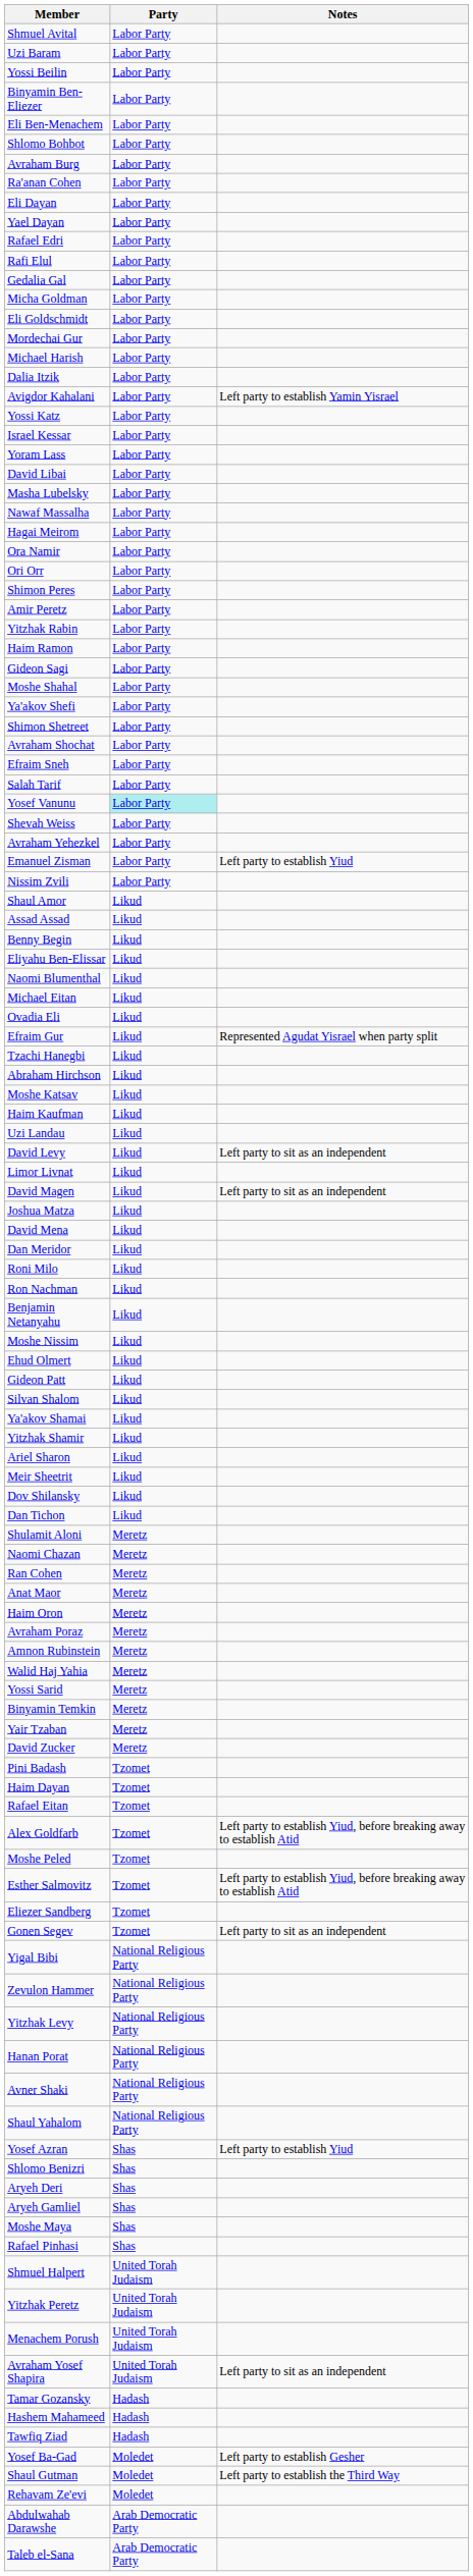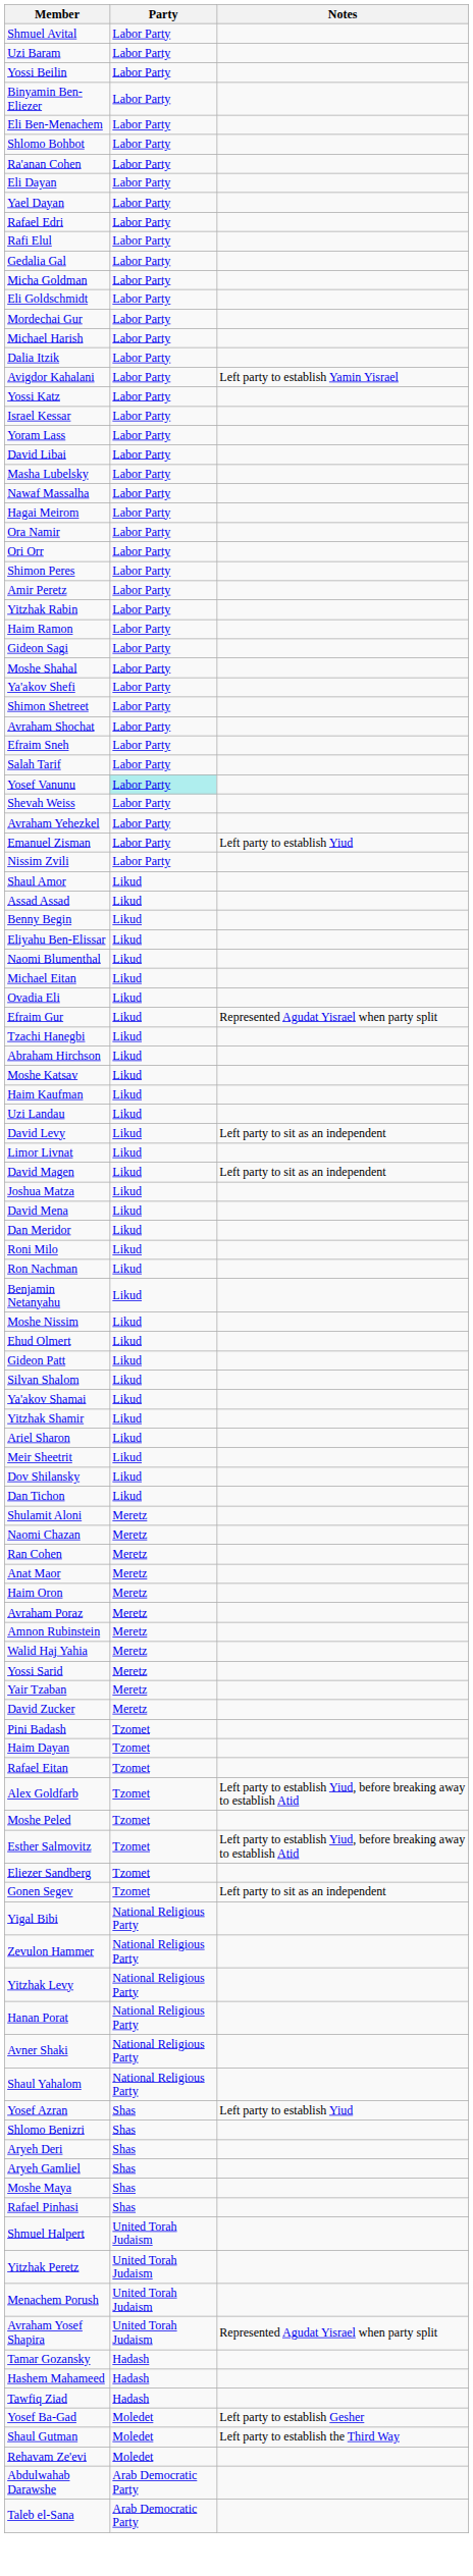 <table class="sort wikitable sortable" style="text-align:left">
 <tr>
 <th>Member</th>
 <th>Party</th>
 <th>Notes</th>
 </tr>
 <tr>
 <td><a href='#'>Shmuel Avital</a></td>
 <td><a href='#'>Labor Party</a></td>
 <td></td>
 </tr>
 <tr>
 <td><a href='#'>Uzi Baram</a></td>
 <td><a href='#'>Labor Party</a></td>
 <td></td>
 </tr>
 <tr>
 <td><a href='#'>Yossi Beilin</a></td>
 <td><a href='#'>Labor Party</a></td>
 <td></td>
 </tr>
 <tr>
 <td><a href='#'>Binyamin Ben-Eliezer</a></td>
 <td><a href='#'>Labor Party</a></td>
 <td></td>
 </tr>
 <tr>
 <td><a href='#'>Eli Ben-Menachem</a></td>
 <td><a href='#'>Labor Party</a></td>
 <td></td>
 </tr>
 <tr>
 <td><a href='#'>Shlomo Bohbot</a></td>
-<td><a href='#'>Labor Party</a></td>
-<td></td>
-</tr>
-<tr>
-<td><a href='#'>Avraham Burg</a></td>
 <td><a href='#'>Labor Party</a></td>
 <td></td>
 </tr>
 <tr>
 <td><a href='#'>Ra'anan Cohen</a></td>
 <td><a href='#'>Labor Party</a></td>
 <td></td>
 </tr>
 <tr>
 <td><a href='#'>Eli Dayan</a></td>
 <td><a href='#'>Labor Party</a></td>
 <td></td>
 </tr>
 <tr>
 <td><a href='#'>Yael Dayan</a></td>
 <td><a href='#'>Labor Party</a></td>
 <td></td>
 </tr>
 <tr>
 <td><a href='#'>Rafael Edri</a></td>
 <td><a href='#'>Labor Party</a></td>
 <td></td>
 </tr>
 <tr>
 <td><a href='#'>Rafi Elul</a></td>
 <td><a href='#'>Labor Party</a></td>
 <td></td>
 </tr>
 <tr>
 <td><a href='#'>Gedalia Gal</a></td>
 <td><a href='#'>Labor Party</a></td>
 <td></td>
 </tr>
 <tr>
 <td><a href='#'>Micha Goldman</a></td>
 <td><a href='#'>Labor Party</a></td>
 <td></td>
 </tr>
 <tr>
 <td><a href='#'>Eli Goldschmidt</a></td>
 <td><a href='#'>Labor Party</a></td>
 <td></td>
 </tr>
 <tr>
 <td><a href='#'>Mordechai Gur</a></td>
 <td><a href='#'>Labor Party</a></td>
 <td></td>
 </tr>
 <tr>
 <td><a href='#'>Michael Harish</a></td>
 <td><a href='#'>Labor Party</a></td>
 <td></td>
 </tr>
 <tr>
 <td><a href='#'>Dalia Itzik</a></td>
 <td><a href='#'>Labor Party</a></td>
 <td></td>
 </tr>
 <tr>
 <td><a href='#'>Avigdor Kahalani</a></td>
 <td><a href='#'>Labor Party</a></td>
 <td>Left party to establish <a href='#'>Yamin Yisrael</a></td>
 </tr>
 <tr>
 <td><a href='#'>Yossi Katz</a></td>
 <td><a href='#'>Labor Party</a></td>
 <td></td>
 </tr>
 <tr>
 <td><a href='#'>Israel Kessar</a></td>
 <td><a href='#'>Labor Party</a></td>
 <td></td>
 </tr>
 <tr>
 <td><a href='#'>Yoram Lass</a></td>
 <td><a href='#'>Labor Party</a></td>
 <td></td>
 </tr>
 <tr>
 <td><a href='#'>David Libai</a></td>
 <td><a href='#'>Labor Party</a></td>
 <td></td>
 </tr>
 <tr>
 <td><a href='#'>Masha Lubelsky</a></td>
 <td><a href='#'>Labor Party</a></td>
 <td></td>
 </tr>
 <tr>
 <td><a href='#'>Nawaf Massalha</a></td>
 <td><a href='#'>Labor Party</a></td>
 <td></td>
 </tr>
 <tr>
 <td><a href='#'>Hagai Meirom</a></td>
 <td><a href='#'>Labor Party</a></td>
 <td></td>
 </tr>
 <tr>
 <td><a href='#'>Ora Namir</a></td>
 <td><a href='#'>Labor Party</a></td>
 <td></td>
 </tr>
 <tr>
 <td><a href='#'>Ori Orr</a></td>
 <td><a href='#'>Labor Party</a></td>
 <td></td>
 </tr>
 <tr>
 <td><a href='#'>Shimon Peres</a></td>
 <td><a href='#'>Labor Party</a></td>
 <td></td>
 </tr>
 <tr>
 <td><a href='#'>Amir Peretz</a></td>
 <td><a href='#'>Labor Party</a></td>
 <td></td>
 </tr>
 <tr>
 <td><a href='#'>Yitzhak Rabin</a></td>
 <td><a href='#'>Labor Party</a></td>
 <td></td>
 </tr>
 <tr>
 <td><a href='#'>Haim Ramon</a></td>
 <td><a href='#'>Labor Party</a></td>
 <td></td>
 </tr>
 <tr>
 <td><a href='#'>Gideon Sagi</a></td>
 <td><a href='#'>Labor Party</a></td>
 <td></td>
 </tr>
 <tr>
 <td><a href='#'>Moshe Shahal</a></td>
 <td><a href='#'>Labor Party</a></td>
 <td></td>
 </tr>
 <tr>
 <td><a href='#'>Ya'akov Shefi</a></td>
 <td><a href='#'>Labor Party</a></td>
 <td></td>
 </tr>
 <tr>
 <td><a href='#'>Shimon Shetreet</a></td>
 <td><a href='#'>Labor Party</a></td>
 <td></td>
 </tr>
 <tr>
 <td><a href='#'>Avraham Shochat</a></td>
 <td><a href='#'>Labor Party</a></td>
 <td></td>
 </tr>
 <tr>
 <td><a href='#'>Efraim Sneh</a></td>
 <td><a href='#'>Labor Party</a></td>
 <td></td>
 </tr>
 <tr>
 <td><a href='#'>Salah Tarif</a></td>
 <td><a href='#'>Labor Party</a></td>
 <td></td>
 </tr>
 <tr>
 <td><a href='#'>Yosef Vanunu</a></td>
 <td style="background: paleturquoise;"><a href='#'>Labor Party</a></td>
 <td></td>
 </tr>
 <tr>
 <td><a href='#'>Shevah Weiss</a></td>
 <td><a href='#'>Labor Party</a></td>
 <td></td>
 </tr>
 <tr>
 <td><a href='#'>Avraham Yehezkel</a></td>
 <td><a href='#'>Labor Party</a></td>
 <td></td>
 </tr>
 <tr>
 <td><a href='#'>Emanuel Zisman</a></td>
 <td><a href='#'>Labor Party</a></td>
 <td>Left party to establish <a href='#'>Yiud</a></td>
 </tr>
 <tr>
 <td><a href='#'>Nissim Zvili</a></td>
 <td><a href='#'>Labor Party</a></td>
 <td></td>
 </tr>
 <tr>
 <td><a href='#'>Shaul Amor</a></td>
 <td><a href='#'>Likud</a></td>
 <td></td>
 </tr>
 <tr>
 <td><a href='#'>Assad Assad</a></td>
 <td><a href='#'>Likud</a></td>
 <td></td>
 </tr>
 <tr>
 <td><a href='#'>Benny Begin</a></td>
 <td><a href='#'>Likud</a></td>
 <td></td>
 </tr>
 <tr>
 <td><a href='#'>Eliyahu Ben-Elissar</a></td>
 <td><a href='#'>Likud</a></td>
 <td></td>
 </tr>
 <tr>
 <td><a href='#'>Naomi Blumenthal</a></td>
 <td><a href='#'>Likud</a></td>
 <td></td>
 </tr>
 <tr>
 <td><a href='#'>Michael Eitan</a></td>
 <td><a href='#'>Likud</a></td>
 <td></td>
 </tr>
 <tr>
 <td><a href='#'>Ovadia Eli</a></td>
 <td><a href='#'>Likud</a></td>
 <td></td>
 </tr>
 <tr>
 <td><a href='#'>Efraim Gur</a></td>
 <td><a href='#'>Likud</a></td>
 <td>Represented <a href='#'>Agudat Yisrael</a> when party split</td>
 </tr>
 <tr>
 <td><a href='#'>Tzachi Hanegbi</a></td>
 <td><a href='#'>Likud</a></td>
 <td></td>
 </tr>
 <tr>
 <td><a href='#'>Abraham Hirchson</a></td>
 <td><a href='#'>Likud</a></td>
 <td></td>
 </tr>
 <tr>
 <td><a href='#'>Moshe Katsav</a></td>
 <td><a href='#'>Likud</a></td>
 <td></td>
 </tr>
 <tr>
 <td><a href='#'>Haim Kaufman</a></td>
 <td><a href='#'>Likud</a></td>
 <td></td>
 </tr>
 <tr>
 <td><a href='#'>Uzi Landau</a></td>
 <td><a href='#'>Likud</a></td>
 <td></td>
 </tr>
 <tr>
 <td><a href='#'>David Levy</a></td>
 <td><a href='#'>Likud</a></td>
 <td>Left party to sit as an independent</td>
 </tr>
 <tr>
 <td><a href='#'>Limor Livnat</a></td>
 <td><a href='#'>Likud</a></td>
 <td></td>
 </tr>
 <tr>
 <td><a href='#'>David Magen</a></td>
 <td><a href='#'>Likud</a></td>
 <td>Left party to sit as an independent</td>
 </tr>
 <tr>
 <td><a href='#'>Joshua Matza</a></td>
 <td><a href='#'>Likud</a></td>
 <td></td>
 </tr>
 <tr>
 <td><a href='#'>David Mena</a></td>
 <td><a href='#'>Likud</a></td>
 <td></td>
 </tr>
 <tr>
 <td><a href='#'>Dan Meridor</a></td>
 <td><a href='#'>Likud</a></td>
 <td></td>
 </tr>
 <tr>
 <td><a href='#'>Roni Milo</a></td>
 <td><a href='#'>Likud</a></td>
 <td></td>
 </tr>
 <tr>
 <td><a href='#'>Ron Nachman</a></td>
 <td><a href='#'>Likud</a></td>
 <td></td>
 </tr>
 <tr>
 <td><a href='#'>Benjamin Netanyahu</a></td>
 <td><a href='#'>Likud</a></td>
 <td></td>
 </tr>
 <tr>
 <td><a href='#'>Moshe Nissim</a></td>
 <td><a href='#'>Likud</a></td>
 <td></td>
 </tr>
 <tr>
 <td><a href='#'>Ehud Olmert</a></td>
 <td><a href='#'>Likud</a></td>
 <td></td>
 </tr>
 <tr>
 <td><a href='#'>Gideon Patt</a></td>
 <td><a href='#'>Likud</a></td>
 <td></td>
 </tr>
 <tr>
 <td><a href='#'>Silvan Shalom</a></td>
 <td><a href='#'>Likud</a></td>
 <td></td>
 </tr>
 <tr>
 <td><a href='#'>Ya'akov Shamai</a></td>
 <td><a href='#'>Likud</a></td>
 <td></td>
 </tr>
 <tr>
 <td><a href='#'>Yitzhak Shamir</a></td>
 <td><a href='#'>Likud</a></td>
 <td></td>
 </tr>
 <tr>
 <td><a href='#'>Ariel Sharon</a></td>
 <td><a href='#'>Likud</a></td>
 <td></td>
 </tr>
 <tr>
 <td><a href='#'>Meir Sheetrit</a></td>
 <td><a href='#'>Likud</a></td>
 <td></td>
 </tr>
 <tr>
 <td><a href='#'>Dov Shilansky</a></td>
 <td><a href='#'>Likud</a></td>
 <td></td>
 </tr>
 <tr>
 <td><a href='#'>Dan Tichon</a></td>
 <td><a href='#'>Likud</a></td>
 <td></td>
 </tr>
 <tr>
 <td><a href='#'>Shulamit Aloni</a></td>
 <td><a href='#'>Meretz</a></td>
 <td></td>
 </tr>
 <tr>
 <td><a href='#'>Naomi Chazan</a></td>
 <td><a href='#'>Meretz</a></td>
 <td></td>
 </tr>
 <tr>
 <td><a href='#'>Ran Cohen</a></td>
 <td><a href='#'>Meretz</a></td>
 <td></td>
 </tr>
 <tr>
 <td><a href='#'>Anat Maor</a></td>
 <td><a href='#'>Meretz</a></td>
 <td></td>
 </tr>
 <tr>
 <td><a href='#'>Haim Oron</a></td>
 <td><a href='#'>Meretz</a></td>
 <td></td>
 </tr>
 <tr>
 <td><a href='#'>Avraham Poraz</a></td>
 <td><a href='#'>Meretz</a></td>
 <td></td>
 </tr>
 <tr>
 <td><a href='#'>Amnon Rubinstein</a></td>
 <td><a href='#'>Meretz</a></td>
 <td></td>
 </tr>
 <tr>
 <td><a href='#'>Walid Haj Yahia</a></td>
 <td><a href='#'>Meretz</a></td>
 <td></td>
 </tr>
 <tr>
 <td><a href='#'>Yossi Sarid</a></td>
 <td><a href='#'>Meretz</a></td>
 <td></td>
 </tr>
 <tr>
-<td><a href='#'>Binyamin Temkin</a></td>
-<td><a href='#'>Meretz</a></td>
-<td></td>
-</tr>
-<tr>
 <td><a href='#'>Yair Tzaban</a></td>
 <td><a href='#'>Meretz</a></td>
 <td></td>
 </tr>
 <tr>
 <td><a href='#'>David Zucker</a></td>
 <td><a href='#'>Meretz</a></td>
 <td></td>
 </tr>
 <tr>
 <td><a href='#'>Pini Badash</a></td>
 <td><a href='#'>Tzomet</a></td>
 <td></td>
 </tr>
 <tr>
 <td><a href='#'>Haim Dayan</a></td>
 <td><a href='#'>Tzomet</a></td>
 <td></td>
 </tr>
 <tr>
 <td><a href='#'>Rafael Eitan</a></td>
 <td><a href='#'>Tzomet</a></td>
 <td></td>
 </tr>
 <tr>
 <td><a href='#'>Alex Goldfarb</a></td>
 <td><a href='#'>Tzomet</a></td>
 <td>Left party to establish <a href='#'>Yiud</a>, before breaking away to establish <a href='#'>Atid</a></td>
 </tr>
 <tr>
 <td><a href='#'>Moshe Peled</a></td>
 <td><a href='#'>Tzomet</a></td>
 <td></td>
 </tr>
 <tr>
 <td><a href='#'>Esther Salmovitz</a></td>
 <td><a href='#'>Tzomet</a></td>
 <td>Left party to establish <a href='#'>Yiud</a>, before breaking away to establish <a href='#'>Atid</a></td>
 </tr>
 <tr>
 <td><a href='#'>Eliezer Sandberg</a></td>
 <td><a href='#'>Tzomet</a></td>
 <td></td>
 </tr>
 <tr>
 <td><a href='#'>Gonen Segev</a></td>
 <td><a href='#'>Tzomet</a></td>
 <td>Left party to sit as an independent</td>
 </tr>
 <tr>
 <td><a href='#'>Yigal Bibi</a></td>
 <td><a href='#'>National Religious Party</a></td>
 <td></td>
 </tr>
 <tr>
 <td><a href='#'>Zevulon Hammer</a></td>
 <td><a href='#'>National Religious Party</a></td>
 <td></td>
 </tr>
 <tr>
 <td><a href='#'>Yitzhak Levy</a></td>
 <td><a href='#'>National Religious Party</a></td>
 <td></td>
 </tr>
 <tr>
 <td><a href='#'>Hanan Porat</a></td>
 <td><a href='#'>National Religious Party</a></td>
 <td></td>
 </tr>
 <tr>
 <td><a href='#'>Avner Shaki</a></td>
 <td><a href='#'>National Religious Party</a></td>
 <td></td>
 </tr>
 <tr>
 <td><a href='#'>Shaul Yahalom</a></td>
 <td><a href='#'>National Religious Party</a></td>
 <td></td>
 </tr>
 <tr>
 <td><a href='#'>Yosef Azran</a></td>
 <td><a href='#'>Shas</a></td>
 <td>Left party to establish <a href='#'>Yiud</a></td>
 </tr>
 <tr>
 <td><a href='#'>Shlomo Benizri</a></td>
 <td><a href='#'>Shas</a></td>
 <td></td>
 </tr>
 <tr>
 <td><a href='#'>Aryeh Deri</a></td>
 <td><a href='#'>Shas</a></td>
 <td></td>
 </tr>
 <tr>
 <td><a href='#'>Aryeh Gamliel</a></td>
 <td><a href='#'>Shas</a></td>
 <td></td>
 </tr>
 <tr>
 <td><a href='#'>Moshe Maya</a></td>
 <td><a href='#'>Shas</a></td>
 <td></td>
 </tr>
 <tr>
 <td><a href='#'>Rafael Pinhasi</a></td>
 <td><a href='#'>Shas</a></td>
 <td></td>
 </tr>
 <tr>
 <td><a href='#'>Shmuel Halpert</a></td>
 <td><a href='#'>United Torah Judaism</a></td>
 <td></td>
 </tr>
 <tr>
 <td><a href='#'>Yitzhak Peretz</a></td>
 <td><a href='#'>United Torah Judaism</a></td>
 <td></td>
 </tr>
 <tr>
 <td><a href='#'>Menachem Porush</a></td>
 <td><a href='#'>United Torah Judaism</a></td>
 <td></td>
 </tr>
 <tr>
 <td><a href='#'>Avraham Yosef Shapira</a></td>
 <td><a href='#'>United Torah Judaism</a></td>
-<td>Left party to sit as an independent</td>
+<td>Represented <a href='#'>Agudat Yisrael</a> when party split</td>
 </tr>
 <tr>
 <td><a href='#'>Tamar Gozansky</a></td>
 <td><a href='#'>Hadash</a></td>
 <td></td>
 </tr>
 <tr>
 <td><a href='#'>Hashem Mahameed</a></td>
 <td><a href='#'>Hadash</a></td>
 <td></td>
 </tr>
 <tr>
 <td><a href='#'>Tawfiq Ziad</a></td>
 <td><a href='#'>Hadash</a></td>
 <td></td>
 </tr>
 <tr>
 <td><a href='#'>Yosef Ba-Gad</a></td>
 <td><a href='#'>Moledet</a></td>
 <td>Left party to establish <a href='#'>Gesher</a></td>
 </tr>
 <tr>
 <td><a href='#'>Shaul Gutman</a></td>
 <td><a href='#'>Moledet</a></td>
 <td>Left party to establish the <a href='#'>Third Way</a></td>
 </tr>
 <tr>
 <td><a href='#'>Rehavam Ze'evi</a></td>
 <td><a href='#'>Moledet</a></td>
 <td></td>
 </tr>
 <tr>
 <td><a href='#'>Abdulwahab Darawshe</a></td>
 <td><a href='#'>Arab Democratic Party</a></td>
 <td></td>
 </tr>
 <tr>
 <td><a href='#'>Taleb el-Sana</a></td>
 <td><a href='#'>Arab Democratic Party</a></td>
 <td></td>
 </tr>
 </table>
